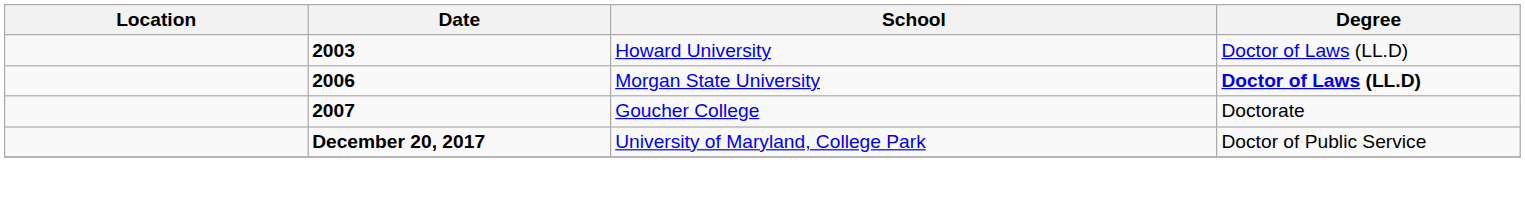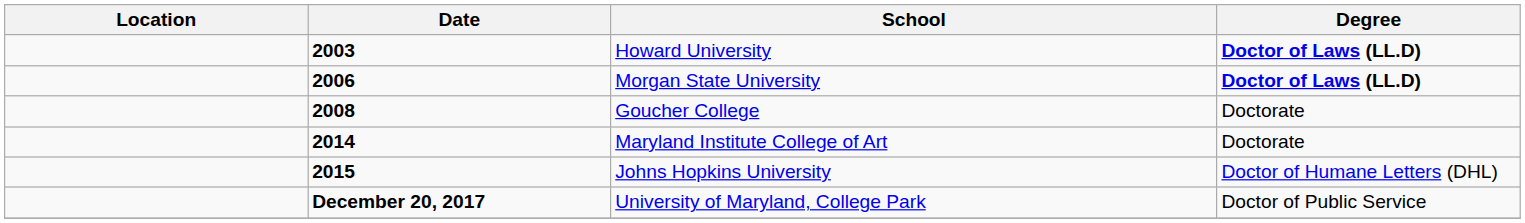 <table class="wikitable" style="width:100%;">
 <tr>
 <th style="width:20%;">Location</th>
 <th style="width:20%;">Date</th>
 <th style="width:40%;">School</th>
 <th style="width:20%;">Degree</th>
 </tr>
 <tr>
 <td></td>
 <td><strong>2003</strong></td>
 <td><a href='#'>Howard University</a></td>
-<td><a href='#'>Doctor of Laws</a> (LL.D)</td>
+<td><strong><a href='#'>Doctor of Laws</a> (LL.D)</strong></td>
 </tr>
 <tr>
 <td></td>
 <td><strong>2006</strong></td>
 <td><a href='#'>Morgan State University</a></td>
 <td><strong><a href='#'>Doctor of Laws</a> (LL.D)</strong></td>
 </tr>
 <tr>
 <td></td>
-<td><strong>2007</strong></td>
+<td><strong>2008</strong></td>
 <td><a href='#'>Goucher College</a></td>
 <td>Doctorate</td>
+</tr>
+<tr>
+<td></td>
+<td><strong>2014</strong></td>
+<td><a href='#'>Maryland Institute College of Art</a></td>
+<td>Doctorate</td>
+</tr>
+<tr>
+<td></td>
+<td><strong>2015</strong></td>
+<td><a href='#'>Johns Hopkins University</a></td>
+<td><a href='#'>Doctor of Humane Letters</a> (DHL)</td>
 </tr>
 <tr>
 <td></td>
 <td><strong>December 20, 2017</strong></td>
 <td><a href='#'>University of Maryland, College Park</a></td>
 <td>Doctor of Public Service</td>
 </tr>
 <tr>
 </tr>
 </table>
